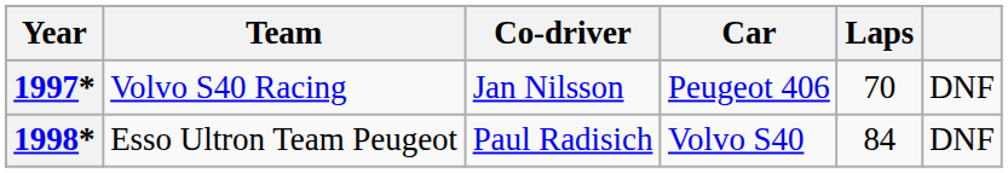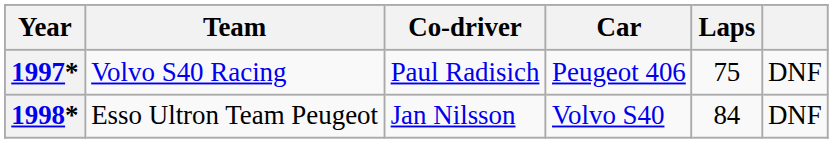 <table class="wikitable" style="text-align:center; font-size:90%">
 <tr>
 <th>Year</th>
 <th>Team</th>
 <th>Co-driver</th>
 <th>Car</th>
 <th>Laps</th>
 <th></th>
 </tr>
 <tr>
 <th><a href='#'>1997</a>*</th>
 <td align="left" nowrap> <a href='#'>Volvo S40 Racing</a></td>
-<td align="left" nowrap> <a href='#'>Jan Nilsson</a></td>
+<td align="left" nowrap> <a href='#'>Paul Radisich</a></td>
 <td align="left" nowrap><a href='#'>Peugeot 406</a></td>
-<td>70</td>
+<td>75</td>
 <td>DNF</td>
 </tr>
 <tr>
 <th><a href='#'>1998</a>*</th>
 <td align="left" nowrap> Esso Ultron Team Peugeot</td>
-<td align="left" nowrap> <a href='#'>Paul Radisich</a></td>
+<td align="left" nowrap> <a href='#'>Jan Nilsson</a></td>
 <td align="left" nowrap><a href='#'>Volvo S40</a></td>
 <td>84</td>
 <td>DNF</td>
 </tr>
 </table>
